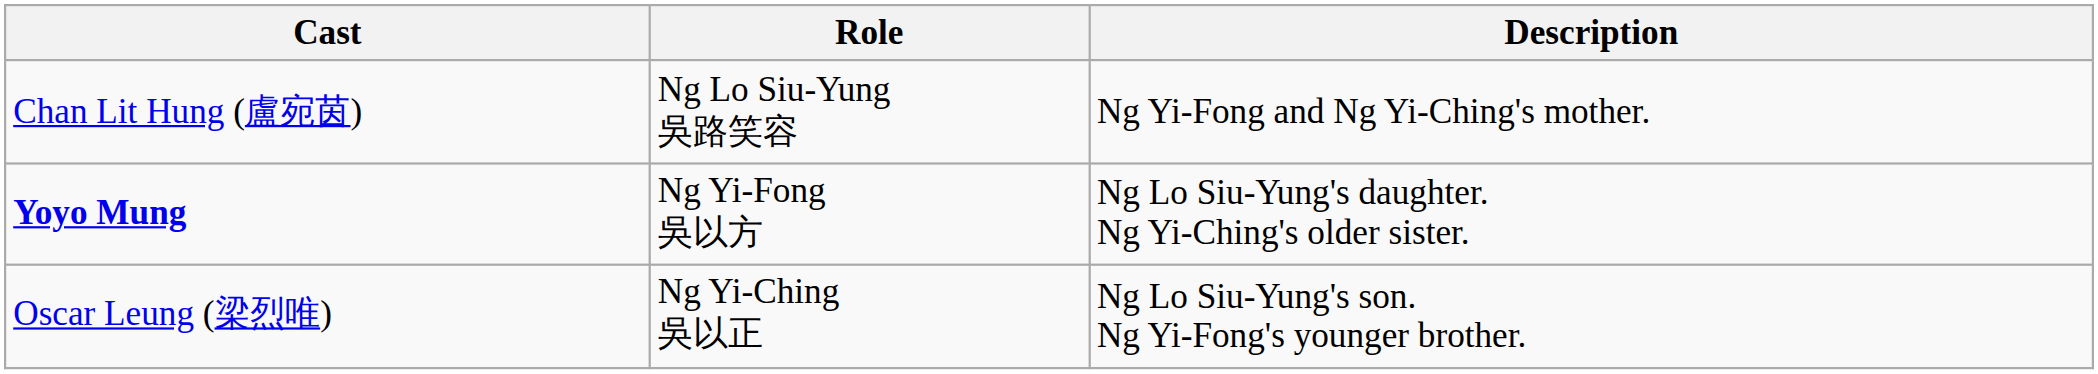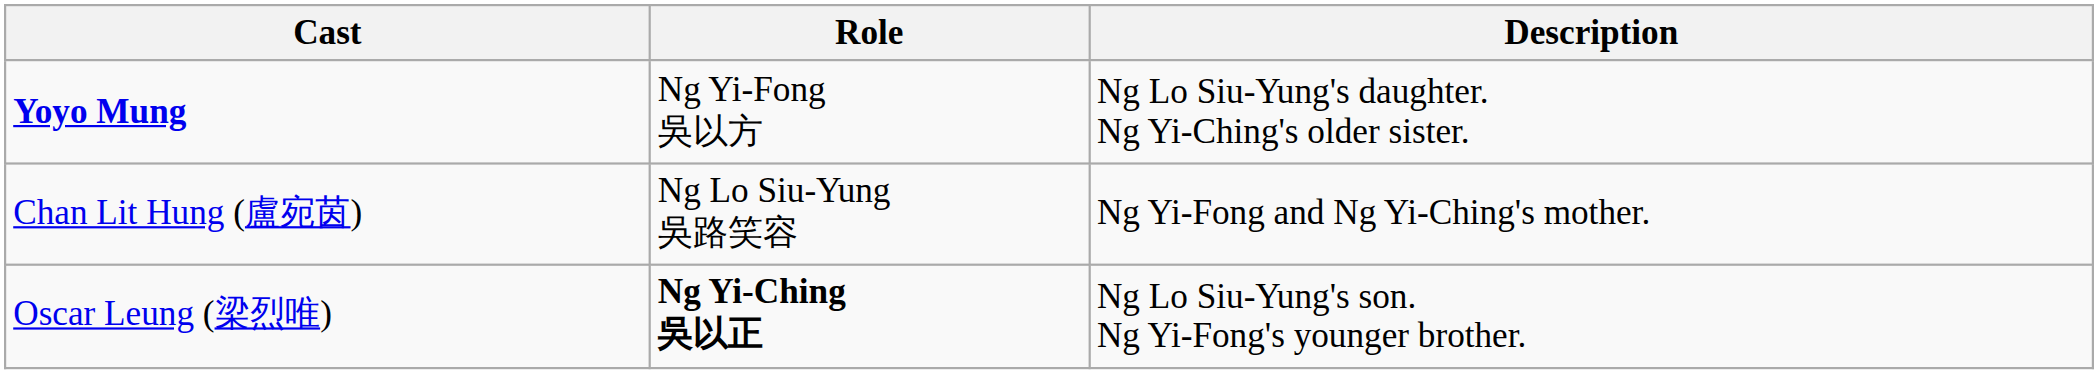 <table class="wikitable" width="60%">
 <tr>
 <th>Cast</th>
 <th>Role</th>
 <th>Description</th>
 </tr>
 <tr>
+<td><strong><a href='#'>Yoyo Mung</a></strong></td>
+<td>Ng Yi-Fong <br> 吳以方</td>
+<td>Ng Lo Siu-Yung's daughter. <br> Ng Yi-Ching's older sister.</td>
+</tr>
+<tr>
 <td><a href='#'>Chan Lit Hung</a> (<a href='#'>盧宛茵</a>)</td>
 <td>Ng Lo Siu-Yung <br> 吳路笑容</td>
 <td>Ng Yi-Fong and Ng Yi-Ching's mother.</td>
 </tr>
 <tr>
-<td><strong><a href='#'>Yoyo Mung</a></strong></td>
-<td>Ng Yi-Fong <br> 吳以方</td>
-<td>Ng Lo Siu-Yung's daughter. <br> Ng Yi-Ching's older sister.</td>
-</tr>
-<tr>
 <td><a href='#'>Oscar Leung</a> (<a href='#'>梁烈唯</a>)</td>
-<td>Ng Yi-Ching <br> 吳以正</td>
+<td><strong>Ng Yi-Ching <br> 吳以正</strong></td>
 <td>Ng Lo Siu-Yung's son. <br> Ng Yi-Fong's younger brother.</td>
 </tr>
 </table>
